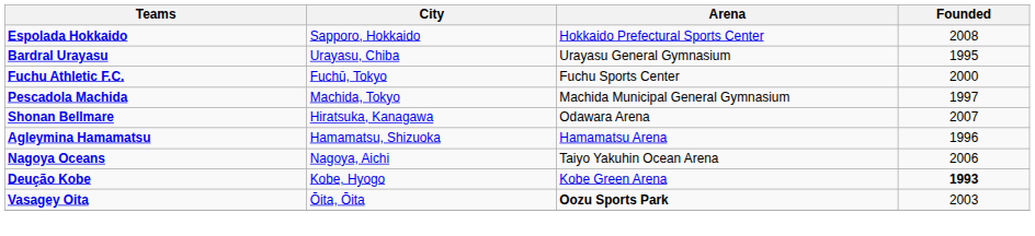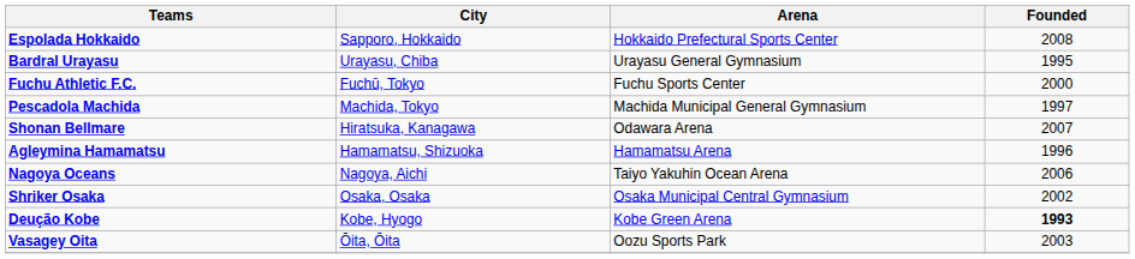 <table class="wikitable" style="width:100%; text-align:left">
 <tr>
 <th style="width:23%">Teams</th>
 <th style="width:19%">City</th>
 <th style="width:26%">Arena</th>
 <th style="width:10%">Founded</th>
 </tr>
 <tr>
 <td> <strong><a href='#'>Espolada Hokkaido</a></strong></td>
 <td><a href='#'>Sapporo, Hokkaido</a></td>
 <td><a href='#'>Hokkaido Prefectural Sports Center</a></td>
 <td align=center>2008</td>
 </tr>
 <tr>
 <td> <strong><a href='#'>Bardral Urayasu</a></strong></td>
 <td><a href='#'>Urayasu, Chiba</a></td>
 <td>Urayasu General Gymnasium</td>
 <td align=center>1995</td>
 </tr>
 <tr>
 <td> <strong><a href='#'>Fuchu Athletic F.C.</a></strong></td>
 <td><a href='#'>Fuchū, Tokyo</a></td>
 <td>Fuchu Sports Center</td>
 <td align=center>2000</td>
 </tr>
 <tr>
 <td> <strong><a href='#'>Pescadola Machida</a></strong></td>
 <td><a href='#'>Machida, Tokyo</a></td>
 <td>Machida Municipal General Gymnasium</td>
 <td align=center>1997</td>
 </tr>
 <tr>
 <td><strong><a href='#'>Shonan Bellmare</a></strong></td>
 <td><a href='#'>Hiratsuka, Kanagawa</a></td>
 <td>Odawara Arena</td>
 <td align=center>2007</td>
 </tr>
 <tr>
 <td> <strong><a href='#'>Agleymina Hamamatsu</a></strong></td>
 <td><a href='#'>Hamamatsu, Shizuoka</a></td>
 <td><a href='#'>Hamamatsu Arena</a></td>
 <td align=center>1996</td>
 </tr>
 <tr>
 <td> <strong><a href='#'>Nagoya Oceans</a></strong></td>
 <td><a href='#'>Nagoya, Aichi</a></td>
 <td>Taiyo Yakuhin Ocean Arena</td>
 <td align=center>2006</td>
 </tr>
 <tr>
+<td>  <strong><a href='#'>Shriker Osaka</a></strong></td>
+<td><a href='#'>Osaka, Osaka</a></td>
+<td><a href='#'>Osaka Municipal Central Gymnasium</a></td>
+<td align=center>2002</td>
+</tr>
+<tr>
 <td> <strong><a href='#'>Deução Kobe</a></strong></td>
 <td><a href='#'>Kobe, Hyogo</a></td>
 <td><a href='#'>Kobe Green Arena</a></td>
 <td align=center><strong>1993</strong></td>
 </tr>
 <tr>
 <td> <strong><a href='#'>Vasagey Oita</a></strong></td>
 <td><a href='#'>Ōita, Ōita</a></td>
-<td><strong>Oozu Sports Park</strong></td>
+<td>Oozu Sports Park</td>
 <td align=center>2003</td>
 </tr>
 <tr>
 </tr>
 </table>
